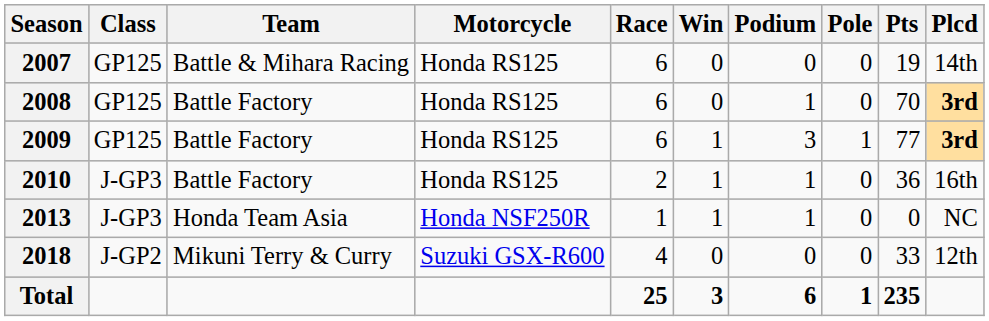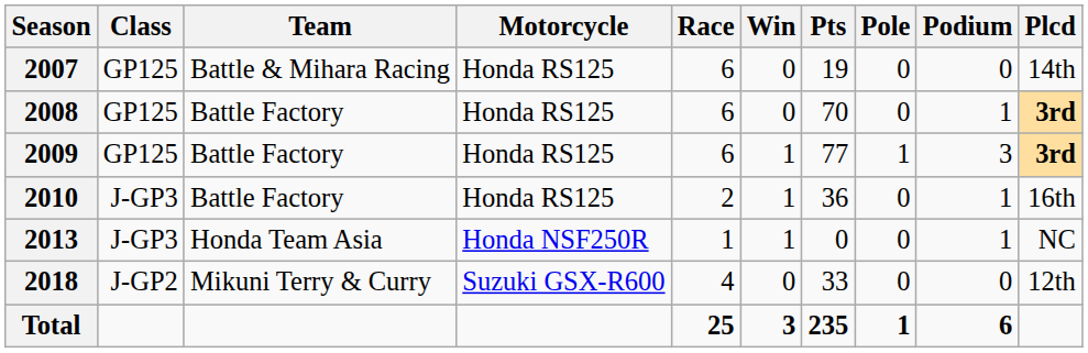 <table class="wikitable">
 <tr>
 <th>Season</th>
 <th>Class</th>
 <th>Team</th>
 <th>Motorcycle</th>
 <th>Race</th>
 <th>Win</th>
+<th>Pts</th>
+<th>Pole</th>
 <th>Podium</th>
-<th>Pole</th>
-<th>Pts</th>
 <th>Plcd</th>
 </tr>
 <tr align="right">
 <th>2007</th>
 <td>GP125</td>
 <td align="left">Battle & Mihara Racing</td>
 <td align="left">Honda RS125</td>
 <td>6</td>
 <td>0</td>
+<td>19</td>
 <td>0</td>
 <td>0</td>
-<td>19</td>
 <td>14th</td>
 </tr>
 <tr align="right">
 <th>2008</th>
 <td>GP125</td>
 <td align="left">Battle Factory</td>
 <td align="left">Honda RS125</td>
 <td>6</td>
 <td>0</td>
+<td>70</td>
+<td>0</td>
 <td>1</td>
-<td>0</td>
-<td>70</td>
 <td style="background:#ffdf9f;"><strong>3rd</strong></td>
 </tr>
 <tr align="right">
 <th>2009</th>
 <td>GP125</td>
 <td align="left">Battle Factory</td>
 <td align="left">Honda RS125</td>
 <td>6</td>
 <td>1</td>
+<td>77</td>
+<td>1</td>
 <td>3</td>
-<td>1</td>
-<td>77</td>
 <td style="background:#ffdf9f;"><strong>3rd</strong></td>
 </tr>
 <tr align="right">
 <th>2010</th>
 <td>J-GP3</td>
 <td align="left">Battle Factory</td>
 <td align="left">Honda RS125</td>
 <td>2</td>
 <td>1</td>
+<td>36</td>
+<td>0</td>
 <td>1</td>
-<td>0</td>
-<td>36</td>
 <td>16th</td>
 </tr>
 <tr align="right">
 <th>2013</th>
 <td>J-GP3</td>
 <td align="left">Honda Team Asia</td>
 <td align="left"><a href='#'>Honda NSF250R</a></td>
 <td>1</td>
 <td>1</td>
-<td>1</td>
 <td>0</td>
 <td>0</td>
+<td>1</td>
 <td>NC</td>
 </tr>
 <tr align="right">
 <th>2018</th>
 <td>J-GP2</td>
 <td align="left">Mikuni Terry & Curry</td>
 <td align="left"><a href='#'>Suzuki GSX-R600</a></td>
 <td>4</td>
 <td>0</td>
+<td>33</td>
 <td>0</td>
 <td>0</td>
-<td>33</td>
 <td>12th</td>
 </tr>
 <tr align="right">
 <th><strong>Total</strong></th>
 <td></td>
 <td></td>
 <td></td>
 <td><strong>25</strong></td>
 <td><strong>3</strong></td>
+<td><strong>235</strong></td>
+<td><strong>1</strong></td>
 <td><strong>6</strong></td>
-<td><strong>1</strong></td>
-<td><strong>235</strong></td>
 <td></td>
 </tr>
 </table>
